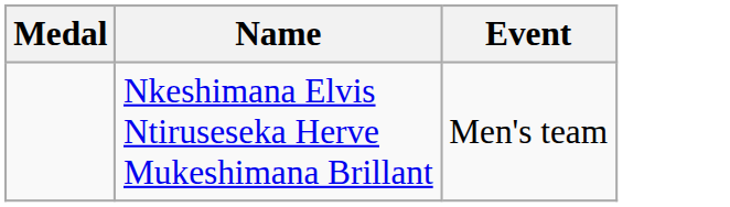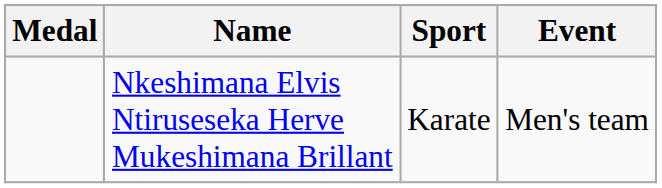 <table class="wikitable sortable" style="font-size: 95%;">
 <tr>
 <th>Medal</th>
 <th>Name</th>
+<th>Sport</th>
 <th>Event</th>
 </tr>
 <tr>
 <td></td>
 <td><a href='#'>Nkeshimana Elvis</a><br><a href='#'>Ntiruseseka Herve</a><br><a href='#'>Mukeshimana Brillant</a></td>
+<td>Karate</td>
 <td>Men's team</td>
 </tr>
 </table>
